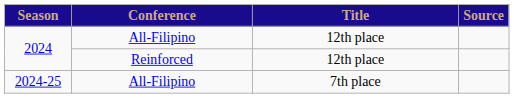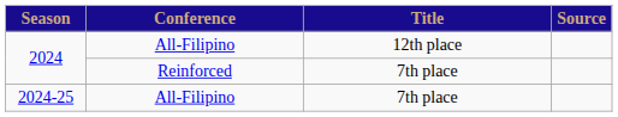 <table class="wikitable">
 <tr>
 <th width=70px style="background:#180B8E; color:#CCA97E; text-align: center"><strong>Season</strong></th>
 <th width=200px style="background:#180B8E; color:#CCA97E">Conference</th>
 <th width=230px style="background:#180B8E; color:#CCA97E">Title</th>
 <th width=50px style="background:#180B8E; color:#CCA97E">Source</th>
 </tr>
 <tr align=center>
 <td rowspan=2><a href='#'>2024</a></td>
 <td><a href='#'>All-Filipino</a></td>
 <td>12th place</td>
 <td></td>
 </tr>
 <tr align=center>
 <td><a href='#'>Reinforced</a></td>
-<td>12th place</td>
+<td>7th place</td>
 <td></td>
 </tr>
 <tr align=center>
 <td rowspan=3><a href='#'>2024-25</a></td>
 <td><a href='#'>All-Filipino</a></td>
 <td>7th place</td>
 <td></td>
 </tr>
 </table>
